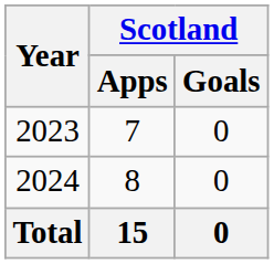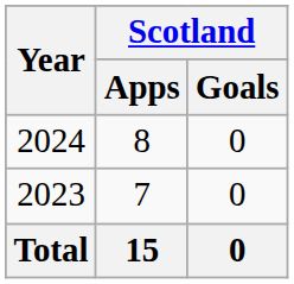 <table class="wikitable" style="text-align:center">
 <tr>
 <th rowspan=2>Year</th>
 <th colspan=2><a href='#'>Scotland</a></th>
 </tr>
 <tr>
 <th>Apps</th>
 <th>Goals</th>
 </tr>
 <tr>
-<td>2023</td>
-<td>7</td>
+<td>2024</td>
+<td>8</td>
 <td>0</td>
 </tr>
 <tr>
-<td>2024</td>
-<td>8</td>
+<td>2023</td>
+<td>7</td>
 <td>0</td>
 </tr>
 <tr>
 <th>Total</th>
 <th>15</th>
 <th>0</th>
 </tr>
 </table>
